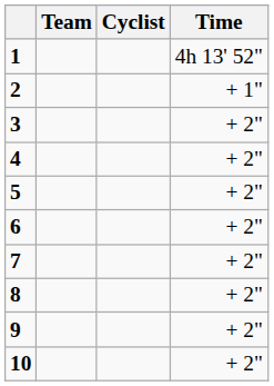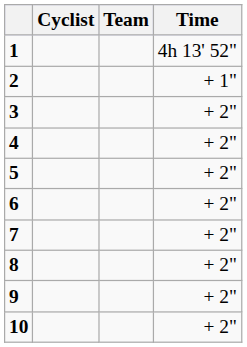 <table class="wikitable">
 <tr style="background:#ccccff;">
 <th></th>
+<th>Cyclist</th>
 <th>Team</th>
-<th>Cyclist</th>
 <th>Time</th>
 </tr>
 <tr>
 <td><strong>1</strong></td>
 <td><strong></strong></td>
 <td><strong></strong></td>
 <td align=right>4h 13' 52"</td>
 </tr>
 <tr>
 <td><strong>2</strong></td>
 <td></td>
 <td></td>
 <td align=right>+ 1"</td>
 </tr>
 <tr>
 <td><strong>3</strong></td>
 <td></td>
 <td></td>
 <td align=right>+ 2"</td>
 </tr>
 <tr>
 <td><strong>4</strong></td>
 <td></td>
 <td></td>
 <td align=right>+ 2"</td>
 </tr>
 <tr>
 <td><strong>5</strong></td>
 <td></td>
 <td></td>
 <td align=right>+ 2"</td>
 </tr>
 <tr>
 <td><strong>6</strong></td>
 <td></td>
 <td></td>
 <td align=right>+ 2"</td>
 </tr>
 <tr>
 <td><strong>7</strong></td>
 <td></td>
 <td></td>
 <td align=right>+ 2"</td>
 </tr>
 <tr>
 <td><strong>8</strong></td>
 <td></td>
 <td></td>
 <td align=right>+ 2"</td>
 </tr>
 <tr>
 <td><strong>9</strong></td>
 <td></td>
 <td></td>
 <td align=right>+ 2"</td>
 </tr>
 <tr>
 <td><strong>10</strong></td>
 <td></td>
 <td></td>
 <td align=right>+ 2"</td>
 </tr>
 </table>
